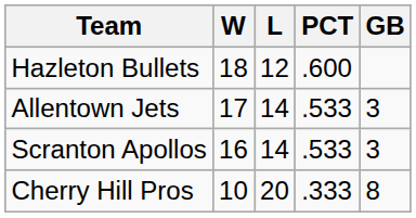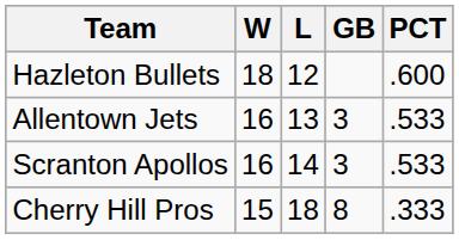 <table class="wikitable" style="font-size:90%">
 <tr>
 <th>Team</th>
 <th>W</th>
 <th>L</th>
+<th>GB</th>
 <th>PCT</th>
-<th>GB</th>
 </tr>
 <tr>
 <td>Hazleton Bullets</td>
 <td>18</td>
 <td>12</td>
+<td></td>
 <td>.600</td>
-<td></td>
 </tr>
 <tr>
 <td>Allentown Jets</td>
-<td>17</td>
-<td>14</td>
+<td>16</td>
+<td>13</td>
+<td>3</td>
 <td>.533</td>
-<td>3</td>
 </tr>
 <tr>
 <td>Scranton Apollos</td>
 <td>16</td>
 <td>14</td>
+<td>3</td>
 <td>.533</td>
-<td>3</td>
 </tr>
 <tr>
 <td>Cherry Hill Pros</td>
-<td>10</td>
-<td>20</td>
+<td>15</td>
+<td>18</td>
+<td>8</td>
 <td>.333</td>
-<td>8</td>
 </tr>
 </table>
